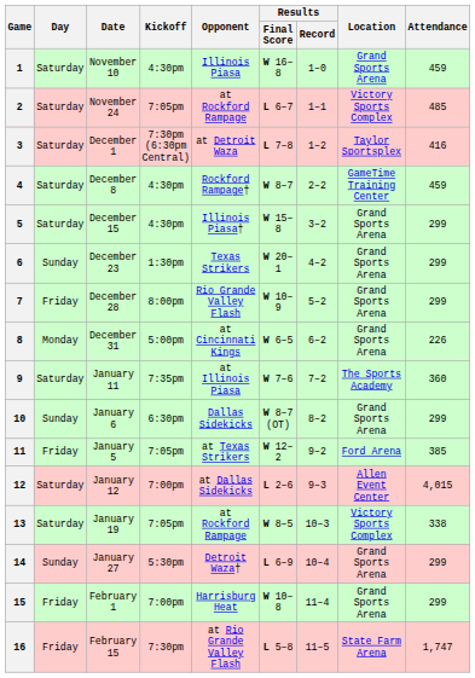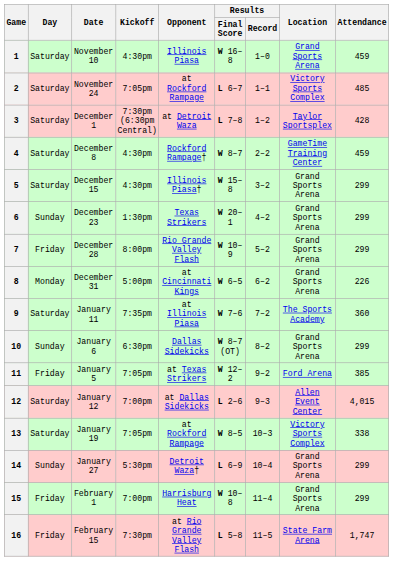 <table class="wikitable">
 <tr>
 <th rowspan="2" width="40">Game</th>
 <th rowspan="2" width="70">Day</th>
 <th rowspan="2" width="90">Date</th>
 <th rowspan="2" width="60">Kickoff</th>
 <th rowspan="2" width="170">Opponent</th>
 <th colspan="2" width="180">Results</th>
 <th rowspan="2" width="180">Location</th>
 <th rowspan="2" width="80">Attendance</th>
 </tr>
 <tr>
 <th width="120">Final Score</th>
 <th width="60">Record</th>
 </tr>
 <tr align="center" bgcolor="#CCFFCC">
 <th>1</th>
 <td>Saturday</td>
 <td>November 10</td>
 <td>4:30pm</td>
 <td><a href='#'>Illinois Piasa</a></td>
 <td><strong>W</strong> 16–8</td>
 <td>1–0</td>
 <td><a href='#'>Grand Sports Arena</a></td>
 <td>459</td>
 </tr>
 <tr align="center" bgcolor="#FFCCCC">
 <th>2</th>
 <td>Saturday</td>
 <td>November 24</td>
 <td>7:05pm</td>
 <td>at <a href='#'>Rockford Rampage</a></td>
 <td><strong>L</strong> 6–7</td>
 <td>1–1</td>
 <td><a href='#'>Victory Sports Complex</a></td>
 <td>485</td>
 </tr>
 <tr align="center" bgcolor="#FFCCCC">
 <th>3</th>
 <td>Saturday</td>
 <td>December 1</td>
 <td>7:30pm<br>(6:30pm Central)</td>
 <td>at <a href='#'>Detroit Waza</a></td>
 <td><strong>L</strong> 7–8</td>
 <td>1–2</td>
 <td><a href='#'>Taylor Sportsplex</a></td>
-<td>416</td>
+<td>428</td>
 </tr>
 <tr align="center" bgcolor="#CCFFCC">
 <th>4</th>
 <td>Saturday</td>
 <td>December 8</td>
 <td>4:30pm</td>
 <td><a href='#'>Rockford Rampage</a>†</td>
 <td><strong>W</strong> 8–7</td>
 <td>2–2</td>
 <td><a href='#'>GameTime Training Center</a></td>
 <td>459</td>
 </tr>
 <tr align="center" bgcolor="#CCFFCC">
 <th>5</th>
 <td>Saturday</td>
 <td>December 15</td>
 <td>4:30pm</td>
 <td><a href='#'>Illinois Piasa</a>†</td>
 <td><strong>W</strong> 15–8</td>
 <td>3–2</td>
 <td>Grand Sports Arena</td>
 <td>299</td>
 </tr>
 <tr align="center" bgcolor="#CCFFCC">
 <th>6</th>
 <td>Sunday</td>
 <td>December 23</td>
 <td>1:30pm</td>
 <td><a href='#'>Texas Strikers</a></td>
 <td><strong>W</strong> 20–1</td>
 <td>4–2</td>
 <td>Grand Sports Arena</td>
 <td>299</td>
 </tr>
 <tr align="center" bgcolor="#CCFFCC">
 <th>7</th>
 <td>Friday</td>
 <td>December 28</td>
 <td>8:00pm</td>
 <td><a href='#'>Rio Grande Valley Flash</a></td>
 <td><strong>W</strong> 10–9</td>
 <td>5–2</td>
 <td>Grand Sports Arena</td>
 <td>299</td>
 </tr>
 <tr align="center" bgcolor="#CCFFCC">
 <th>8</th>
 <td>Monday</td>
 <td>December 31</td>
 <td>5:00pm</td>
 <td>at <a href='#'>Cincinnati Kings</a></td>
 <td><strong>W</strong> 6–5</td>
 <td>6–2</td>
 <td>Grand Sports Arena</td>
 <td>226</td>
 </tr>
 <tr align="center" bgcolor="#CCFFCC">
 <th>9</th>
 <td>Saturday</td>
 <td>January 11</td>
 <td>7:35pm</td>
 <td>at <a href='#'>Illinois Piasa</a></td>
 <td><strong>W</strong> 7–6</td>
 <td>7–2</td>
 <td><a href='#'>The Sports Academy</a></td>
 <td>360</td>
 </tr>
 <tr align="center" bgcolor="#CCFFCC">
 <th>10</th>
 <td>Sunday</td>
 <td>January 6</td>
 <td>6:30pm</td>
 <td><a href='#'>Dallas Sidekicks</a></td>
 <td><strong>W</strong> 8–7 (OT)</td>
 <td>8–2</td>
 <td>Grand Sports Arena</td>
 <td>299</td>
 </tr>
 <tr align="center" bgcolor="#CCFFCC">
 <th>11</th>
 <td>Friday</td>
 <td>January 5</td>
 <td>7:05pm</td>
 <td>at <a href='#'>Texas Strikers</a></td>
 <td><strong>W</strong> 12–2</td>
 <td>9–2</td>
 <td><a href='#'>Ford Arena</a></td>
 <td>385</td>
 </tr>
 <tr align="center" bgcolor="#FFCCCC">
 <th>12</th>
 <td>Saturday</td>
 <td>January 12</td>
 <td>7:00pm</td>
 <td>at <a href='#'>Dallas Sidekicks</a></td>
 <td><strong>L</strong> 2–6</td>
 <td>9–3</td>
 <td><a href='#'>Allen Event Center</a></td>
 <td>4,015</td>
 </tr>
 <tr align="center" bgcolor="#CCFFCC">
 <th>13</th>
 <td>Saturday</td>
 <td>January 19</td>
 <td>7:05pm</td>
 <td>at <a href='#'>Rockford Rampage</a></td>
 <td><strong>W</strong> 8–5</td>
 <td>10–3</td>
 <td><a href='#'>Victory Sports Complex</a></td>
 <td>338</td>
 </tr>
 <tr align="center" bgcolor="#FFCCCC">
 <th>14</th>
 <td>Sunday</td>
 <td>January 27</td>
 <td>5:30pm</td>
 <td><a href='#'>Detroit Waza</a>†</td>
 <td><strong>L</strong> 6–9</td>
 <td>10–4</td>
 <td>Grand Sports Arena</td>
 <td>299</td>
 </tr>
 <tr align="center" bgcolor="#CCFFCC">
 <th>15</th>
 <td>Friday</td>
 <td>February 1</td>
 <td>7:00pm</td>
 <td><a href='#'>Harrisburg Heat</a></td>
 <td><strong>W</strong> 10–8</td>
 <td>11–4</td>
 <td>Grand Sports Arena</td>
 <td>299</td>
 </tr>
 <tr align="center" bgcolor="#FFCCCC">
 <th>16</th>
 <td>Friday</td>
 <td>February 15</td>
 <td>7:30pm</td>
 <td>at <a href='#'>Rio Grande Valley Flash</a></td>
 <td><strong>L</strong> 5–8</td>
 <td>11–5</td>
 <td><a href='#'>State Farm Arena</a></td>
 <td>1,747</td>
 </tr>
 </table>
